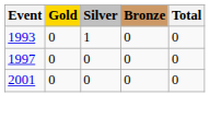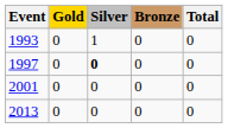 <table class="wikitable">
 <tr>
 <th>Event</th>
 <td style="background:gold; font-weight:bold;">Gold</td>
 <td style="background:silver; font-weight:bold;">Silver</td>
 <td style="background:#c96; font-weight:bold;">Bronze</td>
 <th>Total</th>
 </tr>
 <tr>
 <td><a href='#'>1993</a></td>
 <td>0</td>
 <td>1</td>
 <td>0</td>
 <td>0</td>
 </tr>
 <tr>
 <td><a href='#'>1997</a></td>
 <td>0</td>
-<td>0</td>
+<td><strong>0</strong></td>
 <td>0</td>
 <td>0</td>
 </tr>
 <tr>
 <td><a href='#'>2001</a></td>
 <td>0</td>
 <td>0</td>
 <td>0</td>
 <td>0</td>
 </tr>
+<tr>
+<td><a href='#'>2013</a></td>
+<td>0</td>
+<td>0</td>
+<td>0</td>
+<td>0</td>
+</tr>
 </table>
